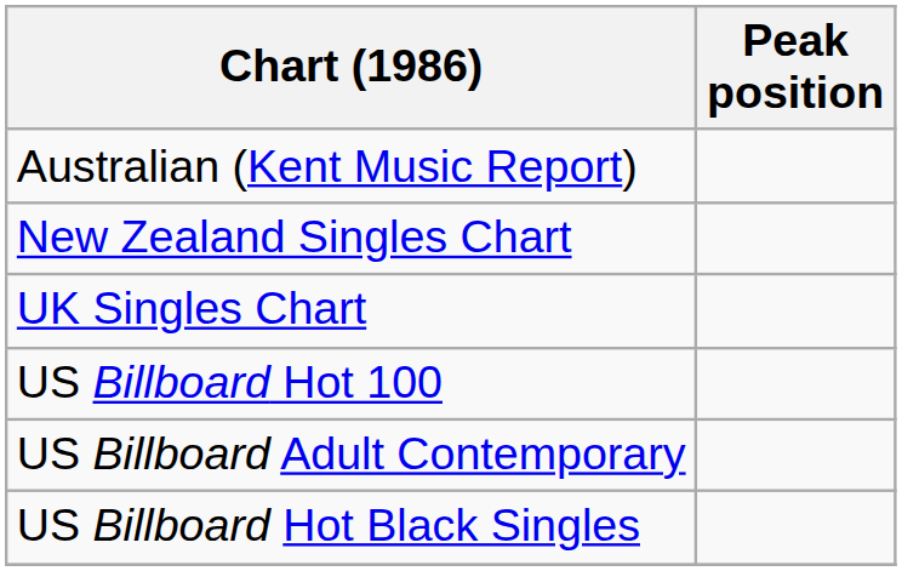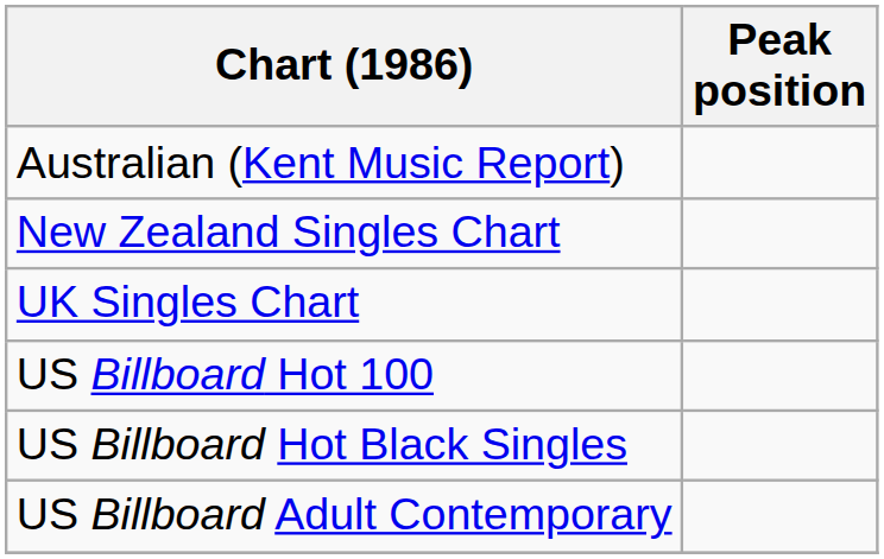 <table class="wikitable">
 <tr>
 <th>Chart (1986)</th>
 <th>Peak<br>position</th>
 </tr>
 <tr>
 <td>Australian (<a href='#'>Kent Music Report</a>)</td>
 <td></td>
 </tr>
 <tr>
 <td><a href='#'>New Zealand Singles Chart</a></td>
 <td></td>
 </tr>
 <tr>
 <td><a href='#'>UK Singles Chart</a></td>
 <td></td>
 </tr>
 <tr>
 <td>US <a href='#'><em>Billboard</em> Hot 100</a></td>
 <td></td>
 </tr>
 <tr>
-<td>US <em>Billboard</em> <a href='#'>Adult Contemporary</a></td>
+<td>US <em>Billboard</em> <a href='#'>Hot Black Singles</a></td>
 <td></td>
 </tr>
 <tr>
-<td>US <em>Billboard</em> <a href='#'>Hot Black Singles</a></td>
+<td>US <em>Billboard</em> <a href='#'>Adult Contemporary</a></td>
 <td></td>
 </tr>
 <tr>
 </tr>
 </table>
